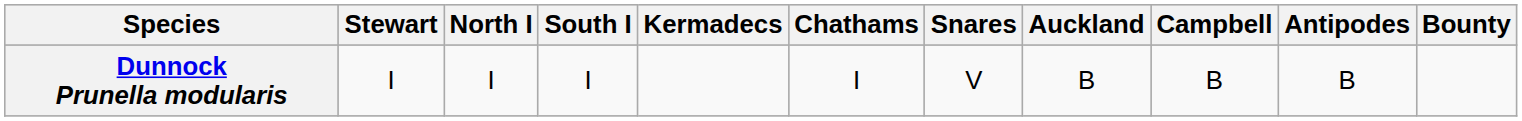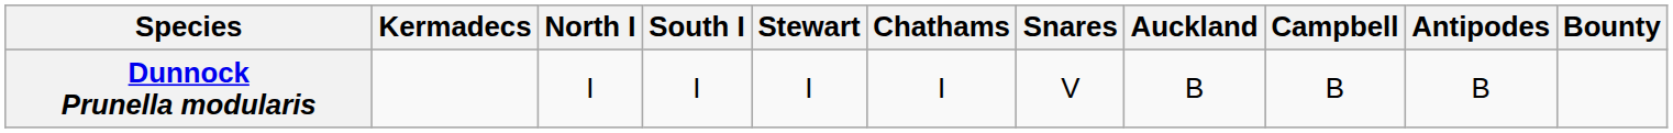 <table class="wikitable" style="text-align:center">
 <tr>
 <th width="200">Species</th>
-<th>Stewart</th>
+<th>Kermadecs</th>
 <th>North I</th>
 <th>South I</th>
-<th>Kermadecs</th>
+<th>Stewart</th>
 <th>Chathams</th>
 <th>Snares</th>
 <th>Auckland</th>
 <th>Campbell</th>
 <th>Antipodes</th>
 <th>Bounty</th>
 </tr>
 <tr>
 <th><a href='#'>Dunnock</a><br><em>Prunella modularis</em></th>
+<td></td>
 <td>I</td>
 <td>I</td>
 <td>I</td>
-<td></td>
 <td>I</td>
 <td>V</td>
 <td>B</td>
 <td>B</td>
 <td>B</td>
 <td></td>
 </tr>
 </table>
